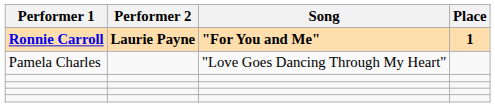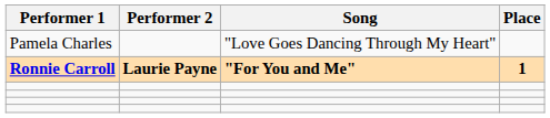 <table class="sortable wikitable" style="margin: 1em auto 1em auto">
 <tr>
 <th>Performer 1</th>
 <th>Performer 2</th>
 <th>Song</th>
 <th>Place</th>
 </tr>
+<tr>
+<td>Pamela Charles</td>
+<td></td>
+<td>"Love Goes Dancing Through My Heart"</td>
+<td></td>
+</tr>
 <tr style="font-weight:bold; background:navajowhite;">
 <td><a href='#'>Ronnie Carroll</a></td>
 <td>Laurie Payne</td>
 <td>"For You and Me"</td>
 <td style="text-align:center;">1</td>
-</tr>
-<tr>
-<td>Pamela Charles</td>
-<td></td>
-<td>"Love Goes Dancing Through My Heart"</td>
-<td></td>
 </tr>
 <tr>
 <td></td>
 <td></td>
 <td></td>
 <td></td>
 </tr>
 <tr>
 <td></td>
 <td></td>
 <td></td>
 <td></td>
 </tr>
 <tr>
 <td></td>
 <td></td>
 <td></td>
 <td></td>
 </tr>
 <tr>
 <td></td>
 <td></td>
 <td></td>
 <td></td>
 </tr>
 </table>
